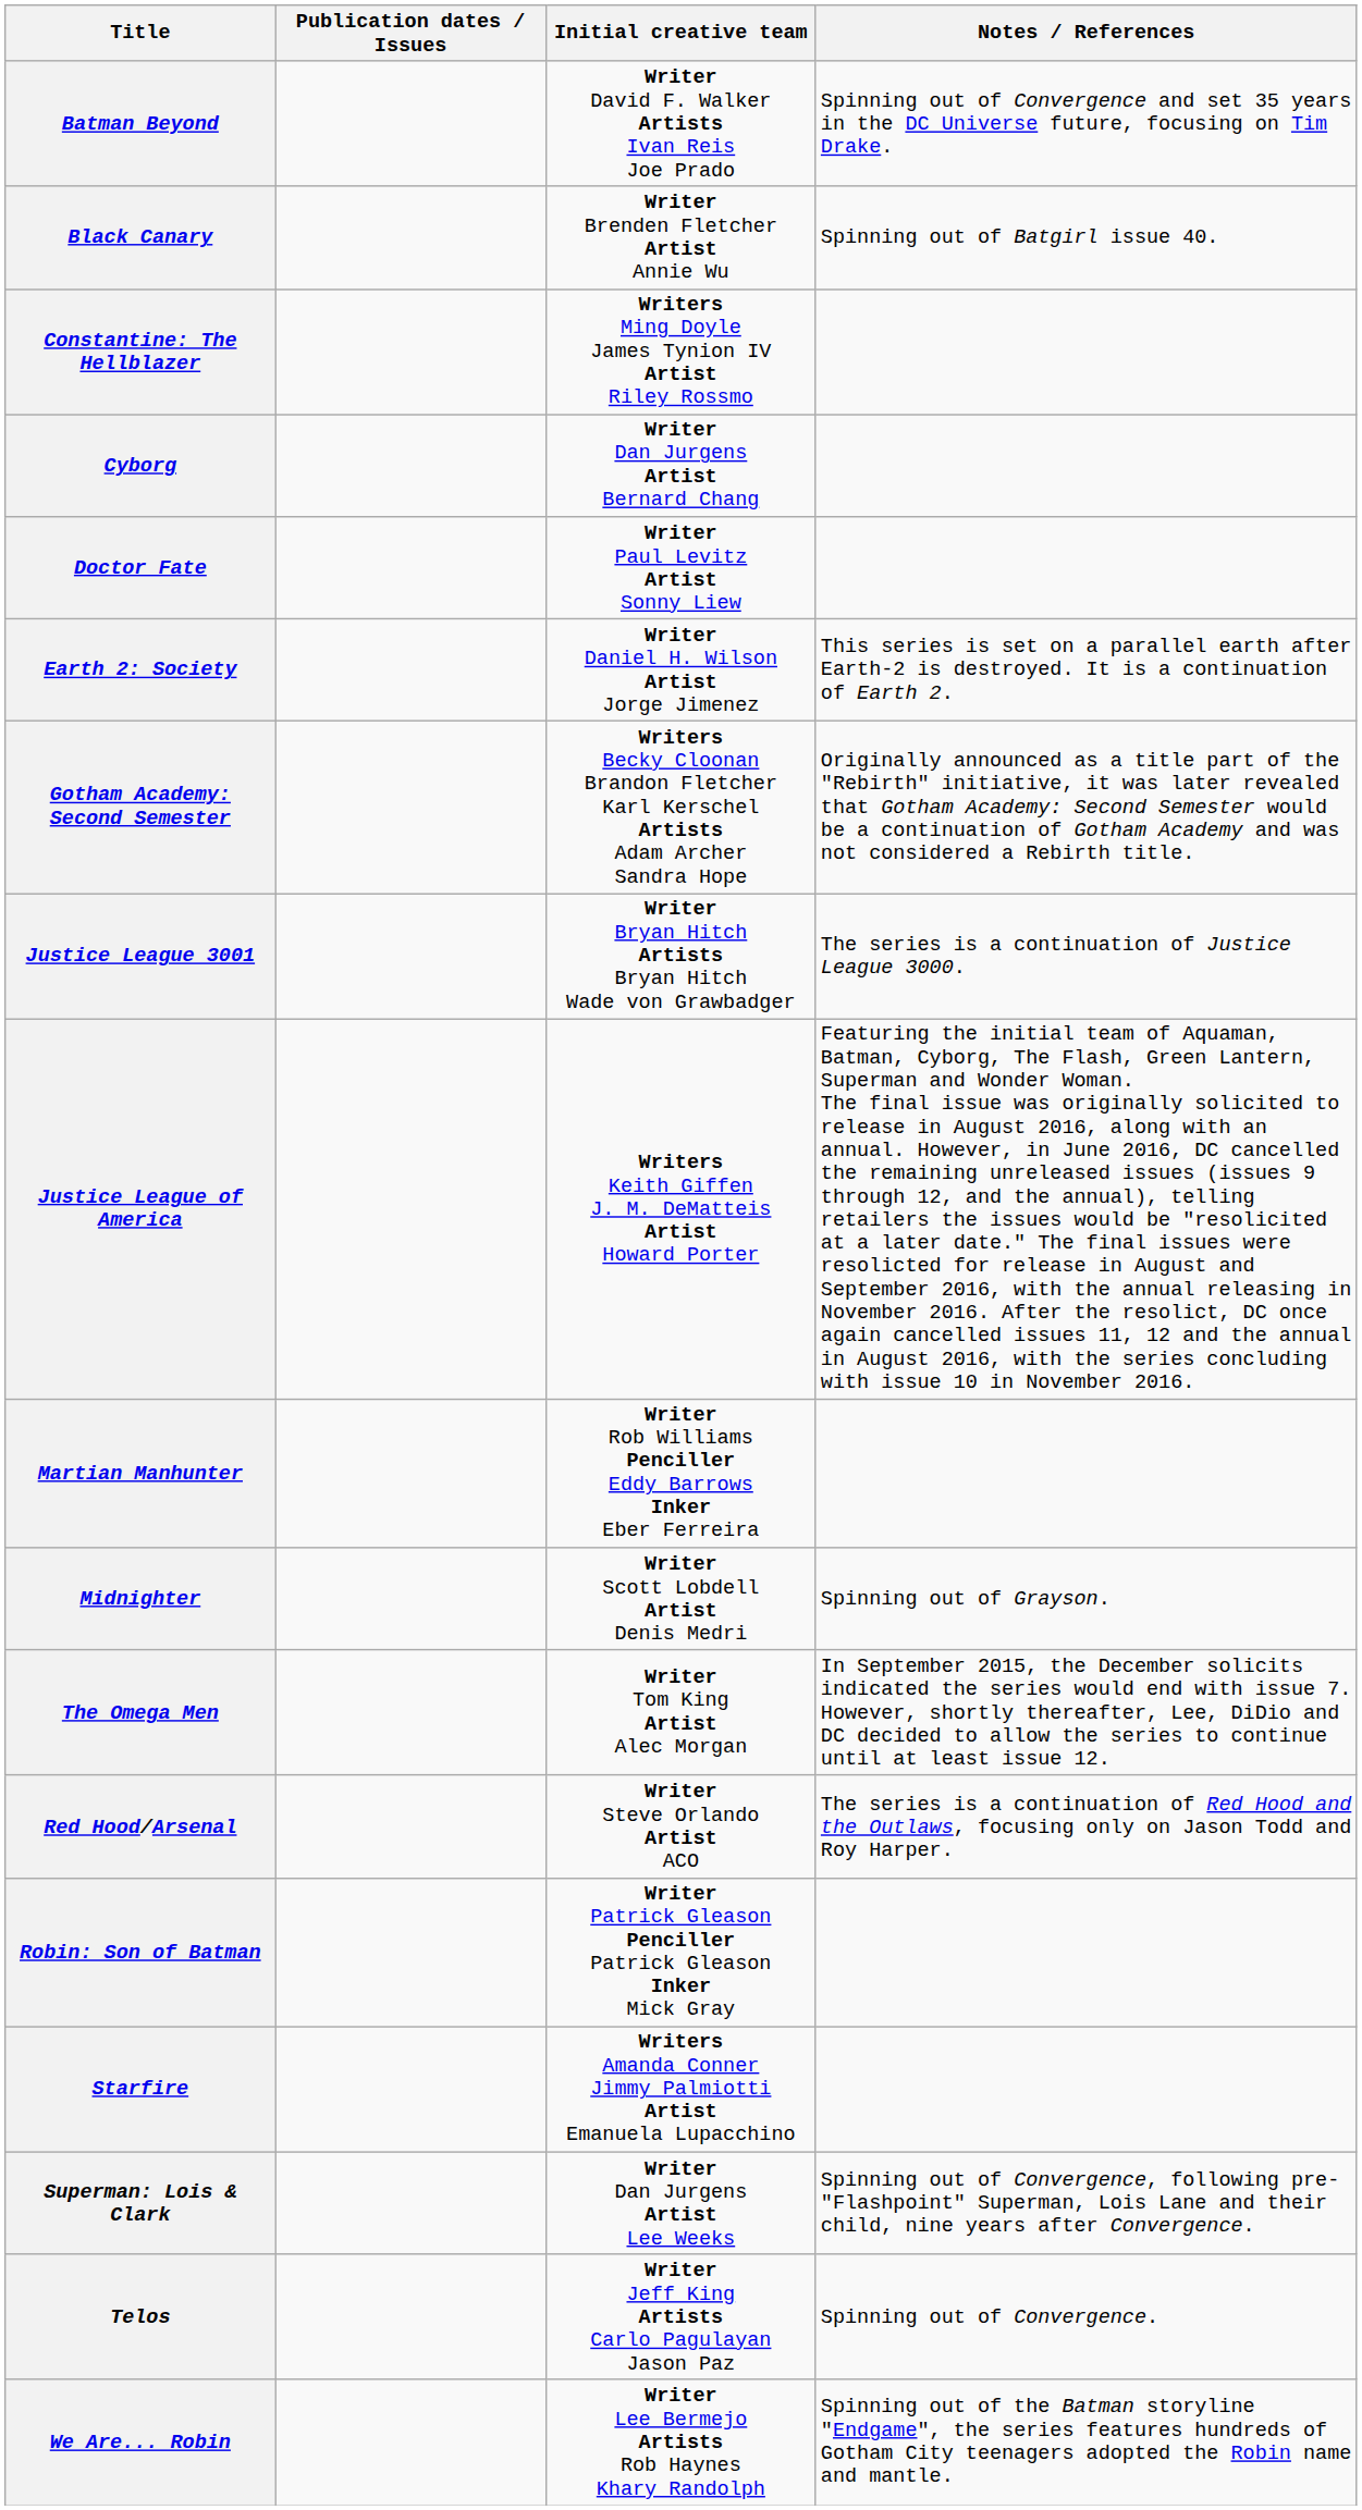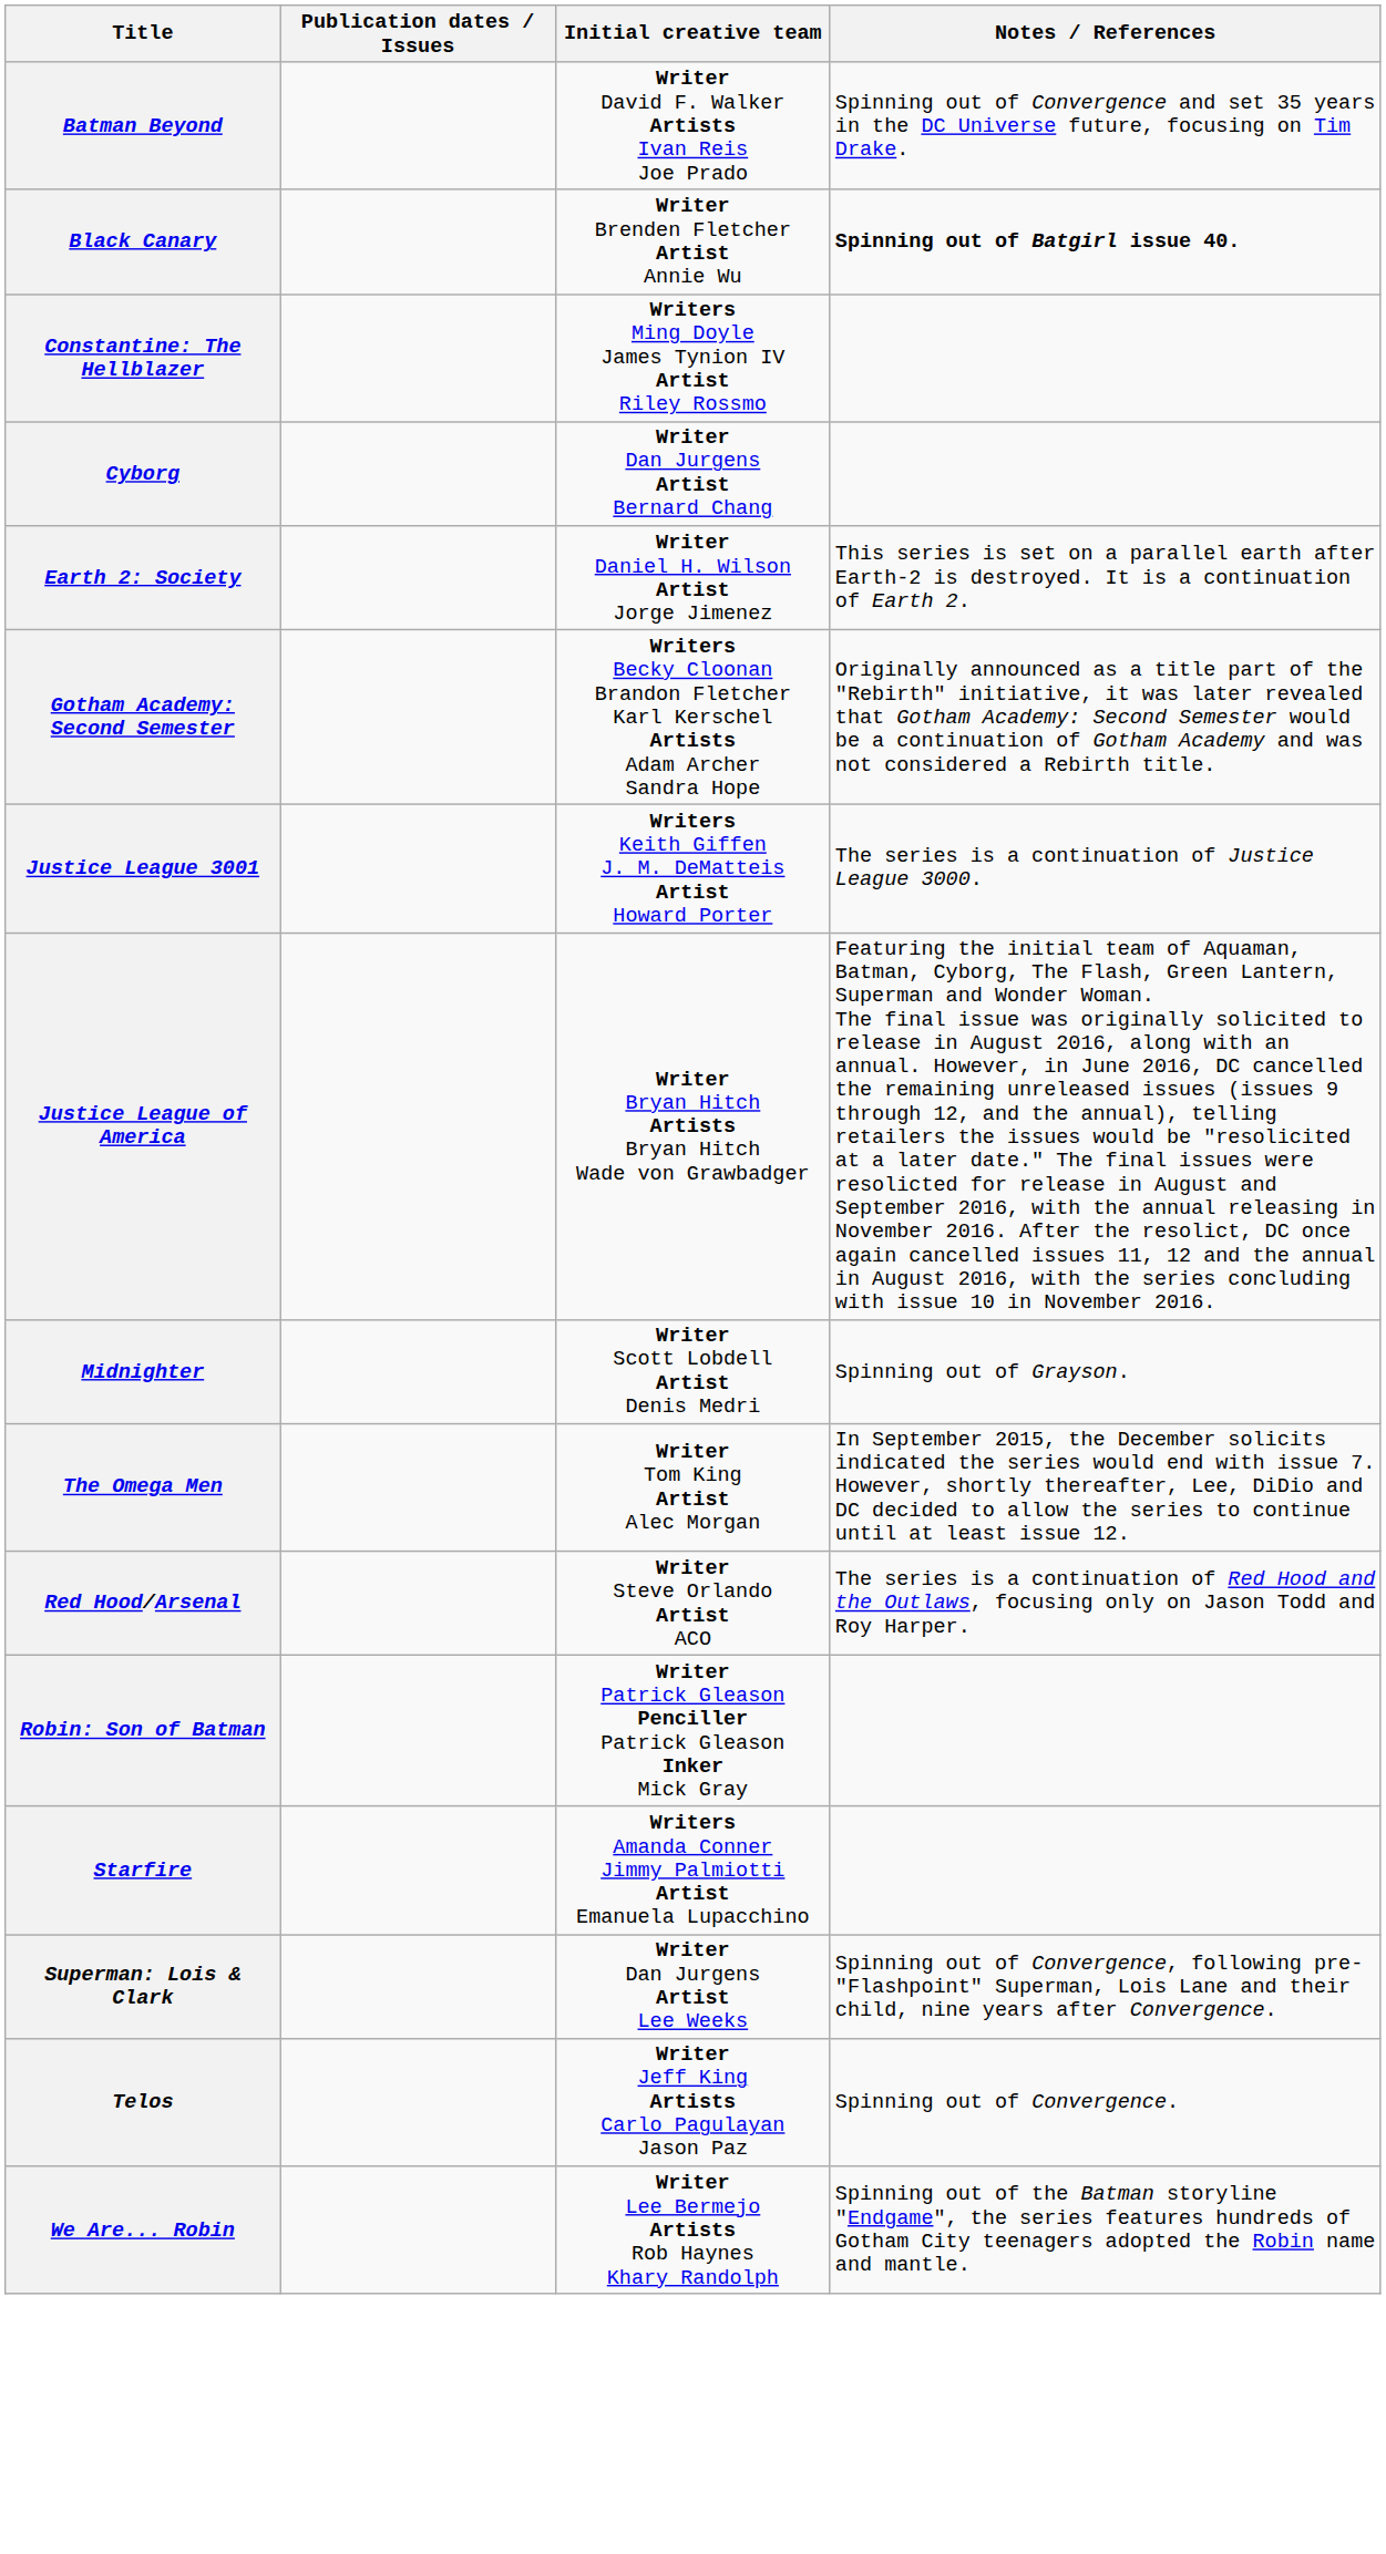 <table class="wikitable sortable" style="text-align:center; font-weight:normal;" width=99%>
 <tr>
 <th scope="col" width="15%" align="center">Title</th>
 <th scope="col" width="15%" align="center">Publication dates / Issues</th>
 <th scope="col" width="15%" align="center" class=unsortable>Initial creative team</th>
 <th scope="col" width="30%" align="center" class=unsortable>Notes / References</th>
 </tr>
 <tr>
 <th scope="row"><em><a href='#'>Batman Beyond</a></em></th>
 <td></td>
 <td><strong>Writer</strong><br>David F. Walker<br><strong>Artists</strong><br><a href='#'>Ivan Reis</a><br>Joe Prado</td>
 <td align="left">Spinning out of <em>Convergence</em> and set 35 years in the <a href='#'>DC Universe</a> future, focusing on <a href='#'>Tim Drake</a>.</td>
 </tr>
 <tr>
 <th scope="row"><em><a href='#'>Black Canary</a></em></th>
 <td></td>
 <td><strong>Writer</strong><br>Brenden Fletcher<br><strong>Artist</strong><br>Annie Wu</td>
-<td align="left">Spinning out of <em>Batgirl</em> issue 40.</td>
+<td align="left"><strong>Spinning out of <em>Batgirl</em> issue 40.</strong></td>
 </tr>
 <tr>
 <th scope="row"><em><a href='#'>Constantine: The Hellblazer</a></em></th>
 <td></td>
 <td><strong>Writers</strong><br><a href='#'>Ming Doyle</a><br>James Tynion IV<br><strong>Artist</strong><br><a href='#'>Riley Rossmo</a></td>
 <td align="left"></td>
 </tr>
 <tr>
 <th scope="row"><em><a href='#'>Cyborg</a></em></th>
 <td></td>
 <td><strong>Writer</strong><br><a href='#'>Dan Jurgens</a><br><strong>Artist</strong><br><a href='#'>Bernard Chang</a></td>
-<td align="left"></td>
-</tr>
-<tr>
-<th scope="row"><em><a href='#'>Doctor Fate</a></em></th>
-<td></td>
-<td><strong>Writer</strong><br><a href='#'>Paul Levitz</a><br><strong>Artist</strong><br><a href='#'>Sonny Liew</a></td>
 <td align="left"></td>
 </tr>
 <tr>
 <th scope="row"><em><a href='#'>Earth 2: Society</a></em></th>
 <td></td>
 <td><strong>Writer</strong><br><a href='#'>Daniel H. Wilson</a><br><strong>Artist</strong><br>Jorge Jimenez</td>
 <td align="left">This series is set on a parallel earth after Earth-2 is destroyed. It is a continuation of <em>Earth 2</em>.</td>
 </tr>
 <tr>
 <th scope="row"><em><a href='#'>Gotham Academy: Second Semester</a></em></th>
 <td></td>
 <td><strong>Writers</strong><br><a href='#'>Becky Cloonan</a><br>Brandon Fletcher<br>Karl Kerschel<br><strong>Artists</strong><br>Adam Archer<br>Sandra Hope</td>
 <td align="left">Originally announced as a title part of the "Rebirth" initiative, it was later revealed that <em>Gotham Academy: Second Semester</em> would be a continuation of <em>Gotham Academy</em> and was not considered a Rebirth title.</td>
 </tr>
 <tr>
 <th scope="row"><em><a href='#'>Justice League 3001</a></em></th>
 <td></td>
-<td><strong>Writer</strong><br><a href='#'>Bryan Hitch</a><br><strong>Artists</strong><br>Bryan Hitch<br>Wade von Grawbadger</td>
+<td><strong>Writers</strong><br><a href='#'>Keith Giffen</a><br><a href='#'>J. M. DeMatteis</a><br><strong>Artist</strong><br><a href='#'>Howard Porter</a></td>
 <td align="left">The series is a continuation of <em>Justice League 3000</em>.</td>
 </tr>
 <tr>
 <th scope="row"><em><a href='#'>Justice League of America</a></em></th>
 <td></td>
-<td><strong>Writers</strong><br><a href='#'>Keith Giffen</a><br><a href='#'>J. M. DeMatteis</a><br><strong>Artist</strong><br><a href='#'>Howard Porter</a></td>
+<td><strong>Writer</strong><br><a href='#'>Bryan Hitch</a><br><strong>Artists</strong><br>Bryan Hitch<br>Wade von Grawbadger</td>
 <td align="left">Featuring the initial team of Aquaman, Batman, Cyborg, The Flash, Green Lantern, Superman and Wonder Woman.<br>The final issue was originally solicited to release in August 2016, along with an annual. However, in June 2016, DC cancelled the remaining unreleased issues (issues 9 through 12, and the annual), telling retailers the issues would be "resolicited at a later date." The final issues were resolicted for release in August and September 2016, with the annual releasing in November 2016. After the resolict, DC once again cancelled issues 11, 12 and the annual in August 2016, with the series concluding with issue 10 in November 2016.</td>
-</tr>
-<tr>
-<th scope="row"><em><a href='#'>Martian Manhunter</a></em></th>
-<td></td>
-<td><strong>Writer</strong><br>Rob Williams<br><strong>Penciller</strong><br><a href='#'>Eddy Barrows</a><br><strong>Inker</strong><br>Eber Ferreira</td>
-<td align="left"></td>
 </tr>
 <tr>
 <th scope="row"><em><a href='#'>Midnighter</a></em></th>
 <td></td>
 <td><strong>Writer</strong><br>Scott Lobdell<br><strong>Artist</strong><br>Denis Medri</td>
 <td align="left">Spinning out of <em>Grayson</em>.</td>
 </tr>
 <tr>
 <th scope="row"><em><a href='#'>The Omega Men</a></em></th>
 <td></td>
 <td><strong>Writer</strong><br>Tom King<br><strong>Artist</strong><br>Alec Morgan</td>
 <td align="left">In September 2015, the December solicits indicated the series would end with issue 7. However, shortly thereafter, Lee, DiDio and DC decided to allow the series to continue until at least issue 12.</td>
 </tr>
 <tr>
 <th scope="row"><em><a href='#'>Red Hood</a>/<a href='#'>Arsenal</a></em></th>
 <td></td>
 <td><strong>Writer</strong><br>Steve Orlando<br><strong>Artist</strong><br>ACO</td>
 <td align="left">The series is a continuation of <em><a href='#'>Red Hood and the Outlaws</a></em>, focusing only on Jason Todd and Roy Harper.</td>
 </tr>
 <tr>
 <th scope="row"><em><a href='#'>Robin: Son of Batman</a></em></th>
 <td></td>
 <td><strong>Writer</strong><br><a href='#'>Patrick Gleason</a><br><strong>Penciller</strong><br>Patrick Gleason<br><strong>Inker</strong><br>Mick Gray</td>
 <td align="left"></td>
 </tr>
 <tr>
 <th scope="row"><em><a href='#'>Starfire</a></em></th>
 <td></td>
 <td><strong>Writers</strong><br><a href='#'>Amanda Conner</a><br><a href='#'>Jimmy Palmiotti</a><br><strong>Artist</strong><br>Emanuela Lupacchino</td>
 <td align="left"></td>
 </tr>
 <tr>
 <th scope="row"><em>Superman: Lois & Clark</em></th>
 <td></td>
 <td><strong>Writer</strong><br>Dan Jurgens<br><strong>Artist</strong><br><a href='#'>Lee Weeks</a></td>
 <td align="left">Spinning out of <em>Convergence</em>, following pre-"Flashpoint" Superman, Lois Lane and their child, nine years after <em>Convergence</em>.</td>
 </tr>
 <tr>
 <th scope="row"><em>Telos</em></th>
 <td></td>
 <td><strong>Writer</strong><br><a href='#'>Jeff King</a><br><strong>Artists</strong><br><a href='#'>Carlo Pagulayan</a><br>Jason Paz</td>
 <td align="left">Spinning out of <em>Convergence</em>.</td>
 </tr>
 <tr>
 <th scope="row"><em><a href='#'>We Are... Robin</a></em></th>
 <td></td>
 <td><strong>Writer</strong><br><a href='#'>Lee Bermejo</a><br><strong>Artists</strong><br>Rob Haynes<br><a href='#'>Khary Randolph</a></td>
 <td align="left">Spinning out of the <em>Batman</em> storyline "<a href='#'>Endgame</a>", the series features hundreds of Gotham City teenagers adopted the <a href='#'>Robin</a> name and mantle.</td>
 </tr>
 </table>
